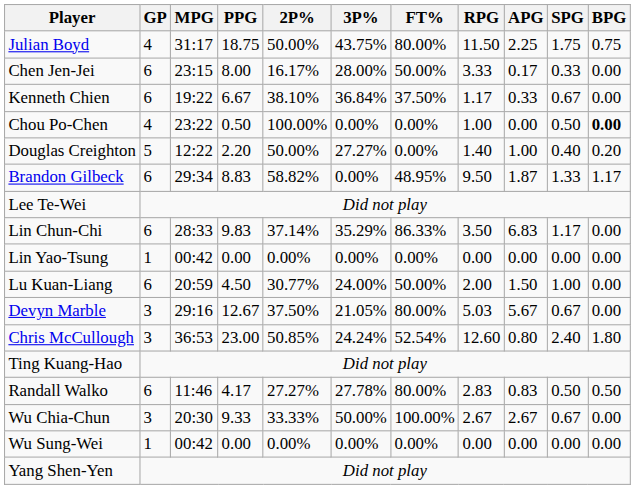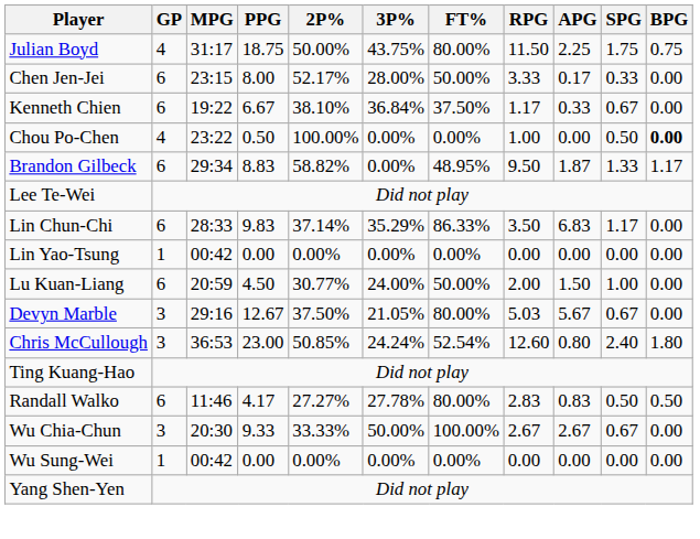 <table class="wikitable">
 <tr>
 <th>Player</th>
 <th>GP</th>
 <th>MPG</th>
 <th>PPG</th>
 <th>2P%</th>
 <th>3P%</th>
 <th>FT%</th>
 <th>RPG</th>
 <th>APG</th>
 <th>SPG</th>
 <th>BPG</th>
 </tr>
 <tr>
 <td><a href='#'>Julian Boyd</a></td>
 <td>4</td>
 <td>31:17</td>
 <td>18.75</td>
 <td>50.00%</td>
 <td>43.75%</td>
 <td>80.00%</td>
 <td>11.50</td>
 <td>2.25</td>
 <td>1.75</td>
 <td>0.75</td>
 </tr>
 <tr>
 <td>Chen Jen-Jei</td>
 <td>6</td>
 <td>23:15</td>
 <td>8.00</td>
-<td>16.17%</td>
+<td>52.17%</td>
 <td>28.00%</td>
 <td>50.00%</td>
 <td>3.33</td>
 <td>0.17</td>
 <td>0.33</td>
 <td>0.00</td>
 </tr>
 <tr>
 <td>Kenneth Chien</td>
 <td>6</td>
 <td>19:22</td>
 <td>6.67</td>
 <td>38.10%</td>
 <td>36.84%</td>
 <td>37.50%</td>
 <td>1.17</td>
 <td>0.33</td>
 <td>0.67</td>
 <td>0.00</td>
 </tr>
 <tr>
 <td>Chou Po-Chen</td>
 <td>4</td>
 <td>23:22</td>
 <td>0.50</td>
 <td>100.00%</td>
 <td>0.00%</td>
 <td>0.00%</td>
 <td>1.00</td>
 <td>0.00</td>
 <td>0.50</td>
 <td><strong>0.00</strong></td>
-</tr>
-<tr>
-<td>Douglas Creighton</td>
-<td>5</td>
-<td>12:22</td>
-<td>2.20</td>
-<td>50.00%</td>
-<td>27.27%</td>
-<td>0.00%</td>
-<td>1.40</td>
-<td>1.00</td>
-<td>0.40</td>
-<td>0.20</td>
 </tr>
 <tr>
 <td><a href='#'>Brandon Gilbeck</a></td>
 <td>6</td>
 <td>29:34</td>
 <td>8.83</td>
 <td>58.82%</td>
 <td>0.00%</td>
 <td>48.95%</td>
 <td>9.50</td>
 <td>1.87</td>
 <td>1.33</td>
 <td>1.17</td>
 </tr>
 <tr>
 <td>Lee Te-Wei</td>
 <td align=center colspan=10><em>Did not play</em></td>
 </tr>
 <tr>
 <td>Lin Chun-Chi</td>
 <td>6</td>
 <td>28:33</td>
 <td>9.83</td>
 <td>37.14%</td>
 <td>35.29%</td>
 <td>86.33%</td>
 <td>3.50</td>
 <td>6.83</td>
 <td>1.17</td>
 <td>0.00</td>
 </tr>
 <tr>
 <td>Lin Yao-Tsung</td>
 <td>1</td>
 <td>00:42</td>
 <td>0.00</td>
 <td>0.00%</td>
 <td>0.00%</td>
 <td>0.00%</td>
 <td>0.00</td>
 <td>0.00</td>
 <td>0.00</td>
 <td>0.00</td>
 </tr>
 <tr>
 <td>Lu Kuan-Liang</td>
 <td>6</td>
 <td>20:59</td>
 <td>4.50</td>
 <td>30.77%</td>
 <td>24.00%</td>
 <td>50.00%</td>
 <td>2.00</td>
 <td>1.50</td>
 <td>1.00</td>
 <td>0.00</td>
 </tr>
 <tr>
 <td><a href='#'>Devyn Marble</a></td>
 <td>3</td>
 <td>29:16</td>
 <td>12.67</td>
 <td>37.50%</td>
 <td>21.05%</td>
 <td>80.00%</td>
 <td>5.03</td>
 <td>5.67</td>
 <td>0.67</td>
 <td>0.00</td>
 </tr>
 <tr>
 <td><a href='#'>Chris McCullough</a></td>
 <td>3</td>
 <td>36:53</td>
 <td>23.00</td>
 <td>50.85%</td>
 <td>24.24%</td>
 <td>52.54%</td>
 <td>12.60</td>
 <td>0.80</td>
 <td>2.40</td>
 <td>1.80</td>
 </tr>
 <tr>
 <td>Ting Kuang-Hao</td>
 <td align=center colspan=10><em>Did not play</em></td>
 </tr>
 <tr>
 <td>Randall Walko</td>
 <td>6</td>
 <td>11:46</td>
 <td>4.17</td>
 <td>27.27%</td>
 <td>27.78%</td>
 <td>80.00%</td>
 <td>2.83</td>
 <td>0.83</td>
 <td>0.50</td>
 <td>0.50</td>
 </tr>
 <tr>
 <td>Wu Chia-Chun</td>
 <td>3</td>
 <td>20:30</td>
 <td>9.33</td>
 <td>33.33%</td>
 <td>50.00%</td>
 <td>100.00%</td>
 <td>2.67</td>
 <td>2.67</td>
 <td>0.67</td>
 <td>0.00</td>
 </tr>
 <tr>
 <td>Wu Sung-Wei</td>
 <td>1</td>
 <td>00:42</td>
 <td>0.00</td>
 <td>0.00%</td>
 <td>0.00%</td>
 <td>0.00%</td>
 <td>0.00</td>
 <td>0.00</td>
 <td>0.00</td>
 <td>0.00</td>
 </tr>
 <tr>
 <td>Yang Shen-Yen</td>
 <td align=center colspan=10><em>Did not play</em></td>
 </tr>
 </table>
